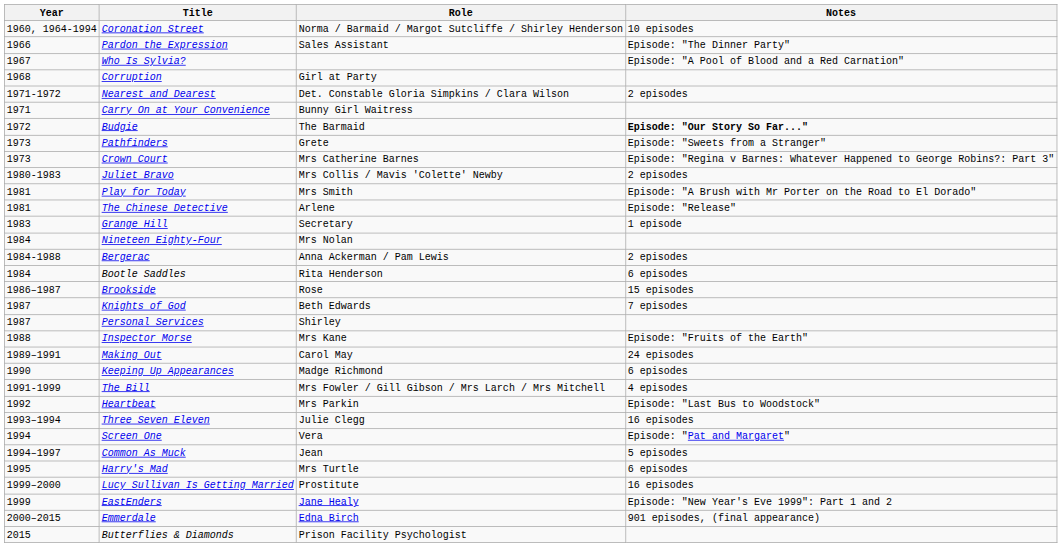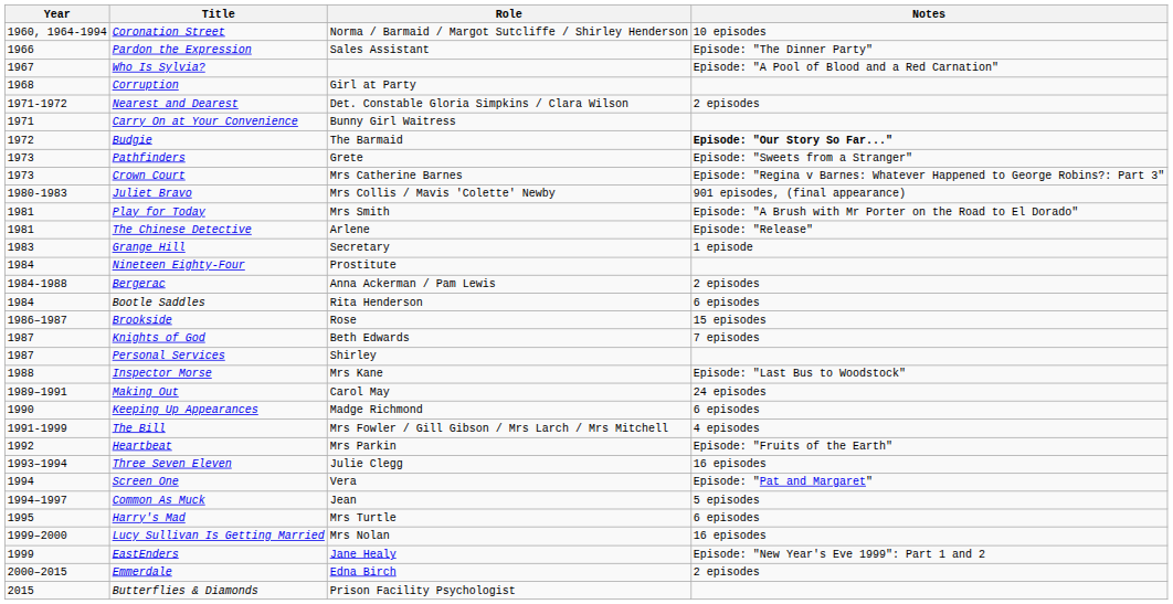 <table class=wikitable>
 <tr>
 <th>Year</th>
 <th>Title</th>
 <th>Role</th>
 <th>Notes</th>
 </tr>
 <tr>
 <td>1960, 1964-1994</td>
 <td><em><a href='#'>Coronation Street</a></em></td>
 <td>Norma / Barmaid / Margot Sutcliffe / Shirley Henderson</td>
 <td>10 episodes</td>
 </tr>
 <tr>
 <td>1966</td>
 <td><em><a href='#'>Pardon the Expression</a></em></td>
 <td>Sales Assistant</td>
 <td>Episode: "The Dinner Party"</td>
 </tr>
 <tr>
 <td>1967</td>
 <td><em><a href='#'>Who Is Sylvia?</a></em></td>
 <td></td>
 <td>Episode: "A Pool of Blood and a Red Carnation"</td>
 </tr>
 <tr>
 <td>1968</td>
 <td><em><a href='#'>Corruption</a></em></td>
 <td>Girl at Party</td>
 <td></td>
 </tr>
 <tr>
 <td>1971-1972</td>
 <td><em><a href='#'>Nearest and Dearest</a></em></td>
 <td>Det. Constable Gloria Simpkins / Clara Wilson</td>
 <td>2 episodes</td>
 </tr>
 <tr>
 <td>1971</td>
 <td><em><a href='#'>Carry On at Your Convenience</a></em></td>
 <td>Bunny Girl Waitress</td>
 <td></td>
 </tr>
 <tr>
 <td>1972</td>
 <td><em><a href='#'>Budgie</a></em></td>
 <td>The Barmaid</td>
 <td><strong>Episode: "Our Story So Far..."</strong></td>
 </tr>
 <tr>
 <td>1973</td>
 <td><em><a href='#'>Pathfinders</a></em></td>
 <td>Grete</td>
 <td>Episode: "Sweets from a Stranger"</td>
 </tr>
 <tr>
 <td>1973</td>
 <td><em><a href='#'>Crown Court</a></em></td>
 <td>Mrs Catherine Barnes</td>
 <td>Episode: "Regina v Barnes: Whatever Happened to George Robins?: Part 3"</td>
 </tr>
 <tr>
 <td>1980-1983</td>
 <td><em><a href='#'>Juliet Bravo</a></em></td>
 <td>Mrs Collis / Mavis 'Colette' Newby</td>
-<td>2 episodes</td>
+<td>901 episodes, (final appearance)</td>
 </tr>
 <tr>
 <td>1981</td>
 <td><em><a href='#'>Play for Today</a></em></td>
 <td>Mrs Smith</td>
 <td>Episode: "A Brush with Mr Porter on the Road to El Dorado"</td>
 </tr>
 <tr>
 <td>1981</td>
 <td><em><a href='#'>The Chinese Detective</a></em></td>
 <td>Arlene</td>
 <td>Episode: "Release"</td>
 </tr>
 <tr>
 <td>1983</td>
 <td><em><a href='#'>Grange Hill</a></em></td>
 <td>Secretary</td>
 <td>1 episode</td>
 </tr>
 <tr>
 <td>1984</td>
 <td><em><a href='#'>Nineteen Eighty-Four</a></em></td>
-<td>Mrs Nolan</td>
+<td>Prostitute</td>
 <td></td>
 </tr>
 <tr>
 <td>1984-1988</td>
 <td><em><a href='#'>Bergerac</a></em></td>
 <td>Anna Ackerman / Pam Lewis</td>
 <td>2 episodes</td>
 </tr>
 <tr>
 <td>1984</td>
 <td><em>Bootle Saddles</em></td>
 <td>Rita Henderson</td>
 <td>6 episodes</td>
 </tr>
 <tr>
 <td>1986–1987</td>
 <td><em><a href='#'>Brookside</a></em></td>
 <td>Rose</td>
 <td>15 episodes</td>
 </tr>
 <tr>
 <td>1987</td>
 <td><em><a href='#'>Knights of God</a></em></td>
 <td>Beth Edwards</td>
 <td>7 episodes</td>
 </tr>
 <tr>
 <td>1987</td>
 <td><em><a href='#'>Personal Services</a></em></td>
 <td>Shirley</td>
 <td></td>
 </tr>
 <tr>
 <td>1988</td>
 <td><em><a href='#'>Inspector Morse</a></em></td>
 <td>Mrs Kane</td>
-<td>Episode: "Fruits of the Earth"</td>
+<td>Episode: "Last Bus to Woodstock"</td>
 </tr>
 <tr>
 <td>1989–1991</td>
 <td><em><a href='#'>Making Out</a></em></td>
 <td>Carol May</td>
 <td>24 episodes</td>
 </tr>
 <tr>
 <td>1990</td>
 <td><em><a href='#'>Keeping Up Appearances</a></em></td>
 <td>Madge Richmond</td>
 <td>6 episodes</td>
 </tr>
 <tr>
 <td>1991-1999</td>
 <td><em><a href='#'>The Bill</a></em></td>
 <td>Mrs Fowler / Gill Gibson / Mrs Larch / Mrs Mitchell</td>
 <td>4 episodes</td>
 </tr>
 <tr>
 <td>1992</td>
 <td><em><a href='#'>Heartbeat</a></em></td>
 <td>Mrs Parkin</td>
-<td>Episode: "Last Bus to Woodstock"</td>
+<td>Episode: "Fruits of the Earth"</td>
 </tr>
 <tr>
 <td>1993–1994</td>
 <td><em><a href='#'>Three Seven Eleven</a></em></td>
 <td>Julie Clegg</td>
 <td>16 episodes</td>
 </tr>
 <tr>
 <td>1994</td>
 <td><em><a href='#'>Screen One</a></em></td>
 <td>Vera</td>
 <td>Episode: "<a href='#'>Pat and Margaret</a>"</td>
 </tr>
 <tr>
 <td>1994–1997</td>
 <td><em><a href='#'>Common As Muck</a></em></td>
 <td>Jean</td>
 <td>5 episodes</td>
 </tr>
 <tr>
 <td>1995</td>
 <td><em><a href='#'>Harry's Mad</a></em></td>
 <td>Mrs Turtle</td>
 <td>6 episodes</td>
 </tr>
 <tr>
 <td>1999–2000</td>
 <td><em><a href='#'>Lucy Sullivan Is Getting Married</a></em></td>
-<td>Prostitute</td>
+<td>Mrs Nolan</td>
 <td>16 episodes</td>
 </tr>
 <tr>
 <td>1999</td>
 <td><em><a href='#'>EastEnders</a></em></td>
 <td><a href='#'>Jane Healy</a></td>
 <td>Episode: "New Year's Eve 1999": Part 1 and 2</td>
 </tr>
 <tr>
 <td>2000–2015</td>
 <td><em><a href='#'>Emmerdale</a></em></td>
 <td><a href='#'>Edna Birch</a></td>
-<td>901 episodes, (final appearance)</td>
+<td>2 episodes</td>
 </tr>
 <tr>
 <td>2015</td>
 <td><em>Butterflies & Diamonds</em></td>
 <td>Prison Facility Psychologist</td>
 <td></td>
 </tr>
 </table>
